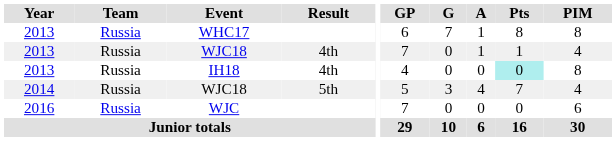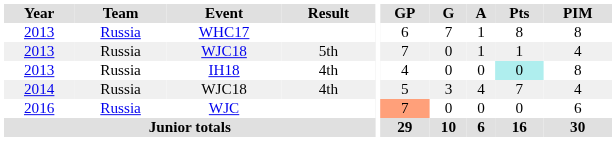 <table border="0" cellpadding="1" cellspacing="0" ID="Table3" style="text-align:center; width:40em">
 <tr ALIGN="center" bgcolor="#e0e0e0">
 <th>Year</th>
 <th>Team</th>
 <th>Event</th>
 <th>Result</th>
 <th rowspan="99" bgcolor="#ffffff"></th>
 <th>GP</th>
 <th>G</th>
 <th>A</th>
 <th>Pts</th>
 <th>PIM</th>
 </tr>
 <tr>
 <td><a href='#'>2013</a></td>
 <td><a href='#'>Russia</a></td>
 <td><a href='#'>WHC17</a></td>
 <td></td>
 <td>6</td>
 <td>7</td>
 <td>1</td>
 <td>8</td>
 <td>8</td>
 </tr>
 <tr bgcolor="#f0f0f0">
 <td><a href='#'>2013</a></td>
 <td>Russia</td>
 <td><a href='#'>WJC18</a></td>
-<td>4th</td>
+<td>5th</td>
 <td>7</td>
 <td>0</td>
 <td>1</td>
 <td>1</td>
 <td>4</td>
 </tr>
 <tr>
 <td><a href='#'>2013</a></td>
 <td>Russia</td>
 <td><a href='#'>IH18</a></td>
 <td>4th</td>
 <td>4</td>
 <td>0</td>
 <td>0</td>
 <td style="background: paleturquoise;">0</td>
 <td>8</td>
 </tr>
 <tr bgcolor="#f0f0f0">
 <td><a href='#'>2014</a></td>
 <td>Russia</td>
 <td>WJC18</td>
-<td>5th</td>
+<td>4th</td>
 <td>5</td>
 <td>3</td>
 <td>4</td>
 <td>7</td>
 <td>4</td>
 </tr>
 <tr>
 <td><a href='#'>2016</a></td>
 <td><a href='#'>Russia</a></td>
 <td><a href='#'>WJC</a></td>
 <td></td>
-<td>7</td>
+<td style="background: lightsalmon;">7</td>
 <td>0</td>
 <td>0</td>
 <td>0</td>
 <td>6</td>
 </tr>
 <tr bgcolor="#e0e0e0">
 <th colspan="4">Junior totals</th>
 <th>29</th>
 <th>10</th>
 <th>6</th>
 <th>16</th>
 <th>30</th>
 </tr>
 </table>
